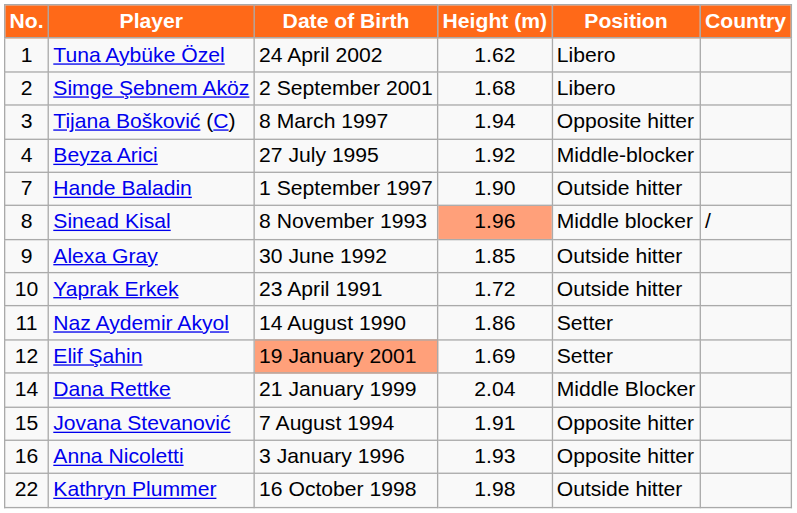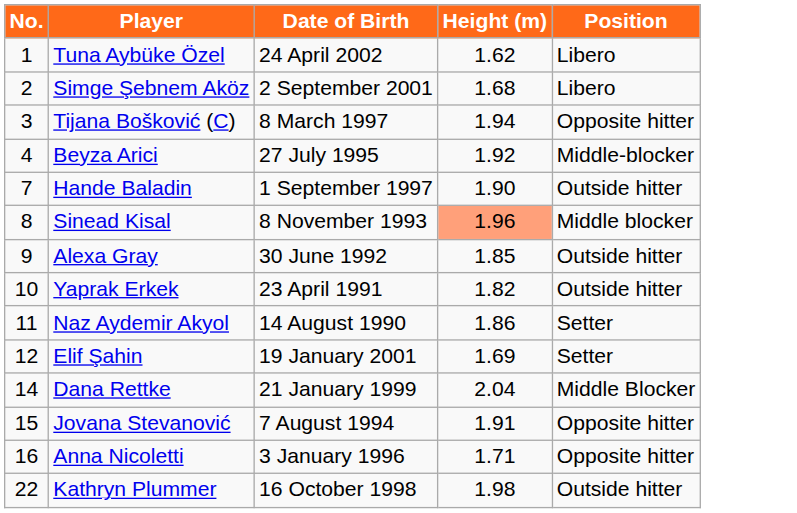 <table class="wikitable sortable">
 <tr>
 <th style="color:#FFFFFF; background:#FF6918;">No.</th>
 <th style="color:#FFFFFF; background:#FF6918;">Player</th>
 <th style="color:#FFFFFF; background:#FF6918;">Date of Birth</th>
 <th style="color:#FFFFFF; background:#FF6918;">Height (m)</th>
 <th style="color:#FFFFFF; background:#FF6918;">Position</th>
-<th style="color:#FFFFFF; background:#FF6918;">Country</th>
 </tr>
 <tr>
 <td align="center">1</td>
 <td><a href='#'>Tuna Aybüke Özel</a></td>
 <td>24 April 2002</td>
 <td align="center">1.62</td>
 <td>Libero</td>
-<td></td>
 </tr>
 <tr>
 <td align="center">2</td>
 <td><a href='#'>Simge Şebnem Aköz</a></td>
 <td>2 September 2001</td>
 <td align="center">1.68</td>
 <td>Libero</td>
-<td></td>
 </tr>
 <tr>
 <td align="center">3</td>
 <td><a href='#'>Tijana Bošković</a> (<a href='#'>C</a>)</td>
 <td>8 March 1997</td>
 <td align="center">1.94</td>
 <td>Opposite hitter</td>
-<td></td>
 </tr>
 <tr>
 <td align="center">4</td>
 <td><a href='#'>Beyza Arici</a></td>
 <td>27 July 1995</td>
 <td align="center">1.92</td>
 <td>Middle-blocker</td>
-<td></td>
 </tr>
 <tr>
 <td align="center">7</td>
 <td><a href='#'>Hande Baladin</a></td>
 <td>1 September 1997</td>
 <td align="center">1.90</td>
 <td>Outside hitter</td>
-<td></td>
 </tr>
 <tr>
 <td align="center">8</td>
 <td><a href='#'>Sinead Kisal</a></td>
 <td>8 November 1993</td>
 <td align="center" style="background: lightsalmon;">1.96</td>
 <td>Middle blocker</td>
-<td>/</td>
 </tr>
 <tr>
 <td align="center">9</td>
 <td><a href='#'>Alexa Gray</a></td>
 <td>30 June 1992</td>
 <td align="center">1.85</td>
 <td>Outside hitter</td>
-<td></td>
 </tr>
 <tr>
 <td align="center">10</td>
 <td><a href='#'>Yaprak Erkek</a></td>
 <td>23 April 1991</td>
-<td align="center">1.72</td>
+<td align="center">1.82</td>
 <td>Outside hitter</td>
-<td></td>
 </tr>
 <tr>
 <td align="center">11</td>
 <td><a href='#'>Naz Aydemir Akyol</a></td>
 <td>14 August 1990</td>
 <td align="center">1.86</td>
 <td>Setter</td>
-<td></td>
 </tr>
 <tr>
 <td align="center">12</td>
 <td><a href='#'>Elif Şahin</a></td>
-<td style="background: lightsalmon;">19 January 2001</td>
+<td>19 January 2001</td>
 <td align="center">1.69</td>
 <td>Setter</td>
-<td></td>
 </tr>
 <tr>
 <td align="center">14</td>
 <td><a href='#'>Dana Rettke</a></td>
 <td>21 January 1999</td>
 <td align="center">2.04</td>
 <td>Middle Blocker</td>
-<td></td>
 </tr>
 <tr>
 <td align="center">15</td>
 <td><a href='#'>Jovana Stevanović</a></td>
 <td>7 August 1994</td>
 <td align="center">1.91</td>
 <td>Opposite hitter</td>
-<td></td>
 </tr>
 <tr>
 <td align="center">16</td>
 <td><a href='#'>Anna Nicoletti</a></td>
 <td>3 January 1996</td>
-<td align="center">1.93</td>
+<td align="center">1.71</td>
 <td>Opposite hitter</td>
-<td></td>
 </tr>
 <tr>
 <td align="center">22</td>
 <td><a href='#'>Kathryn Plummer</a></td>
 <td>16 October 1998</td>
 <td align="center">1.98</td>
 <td>Outside hitter</td>
-<td></td>
 </tr>
 </table>
